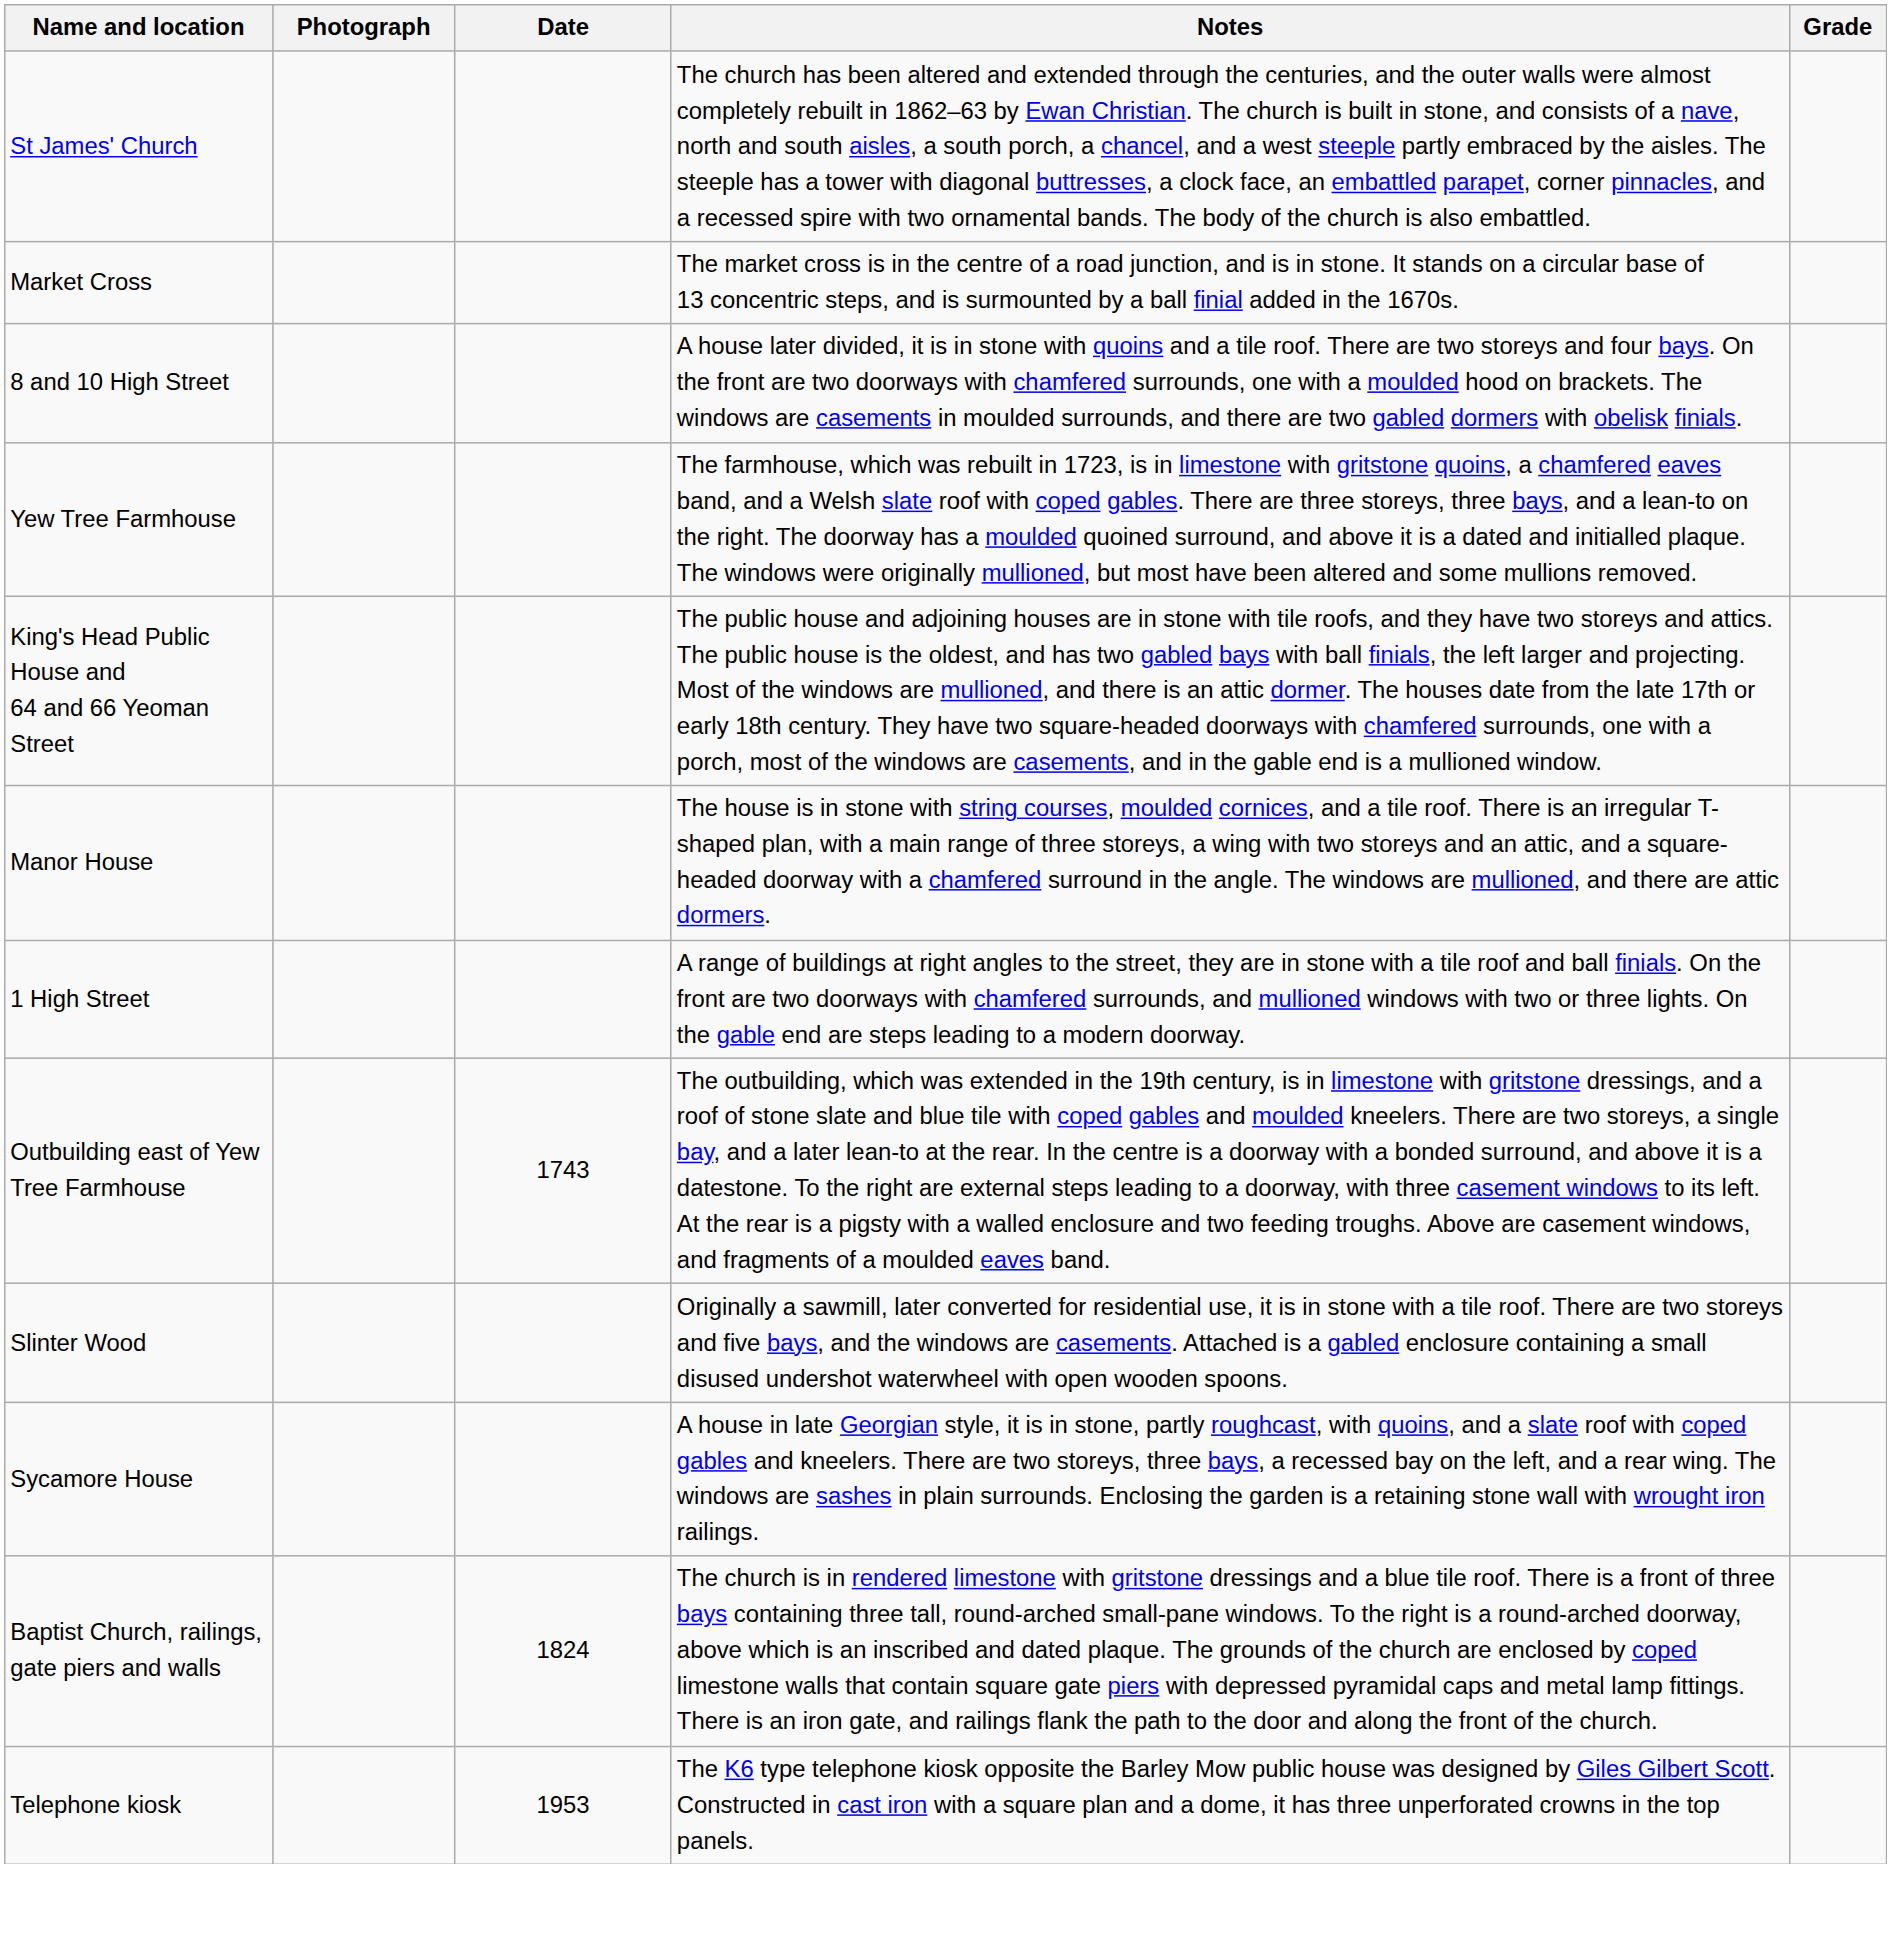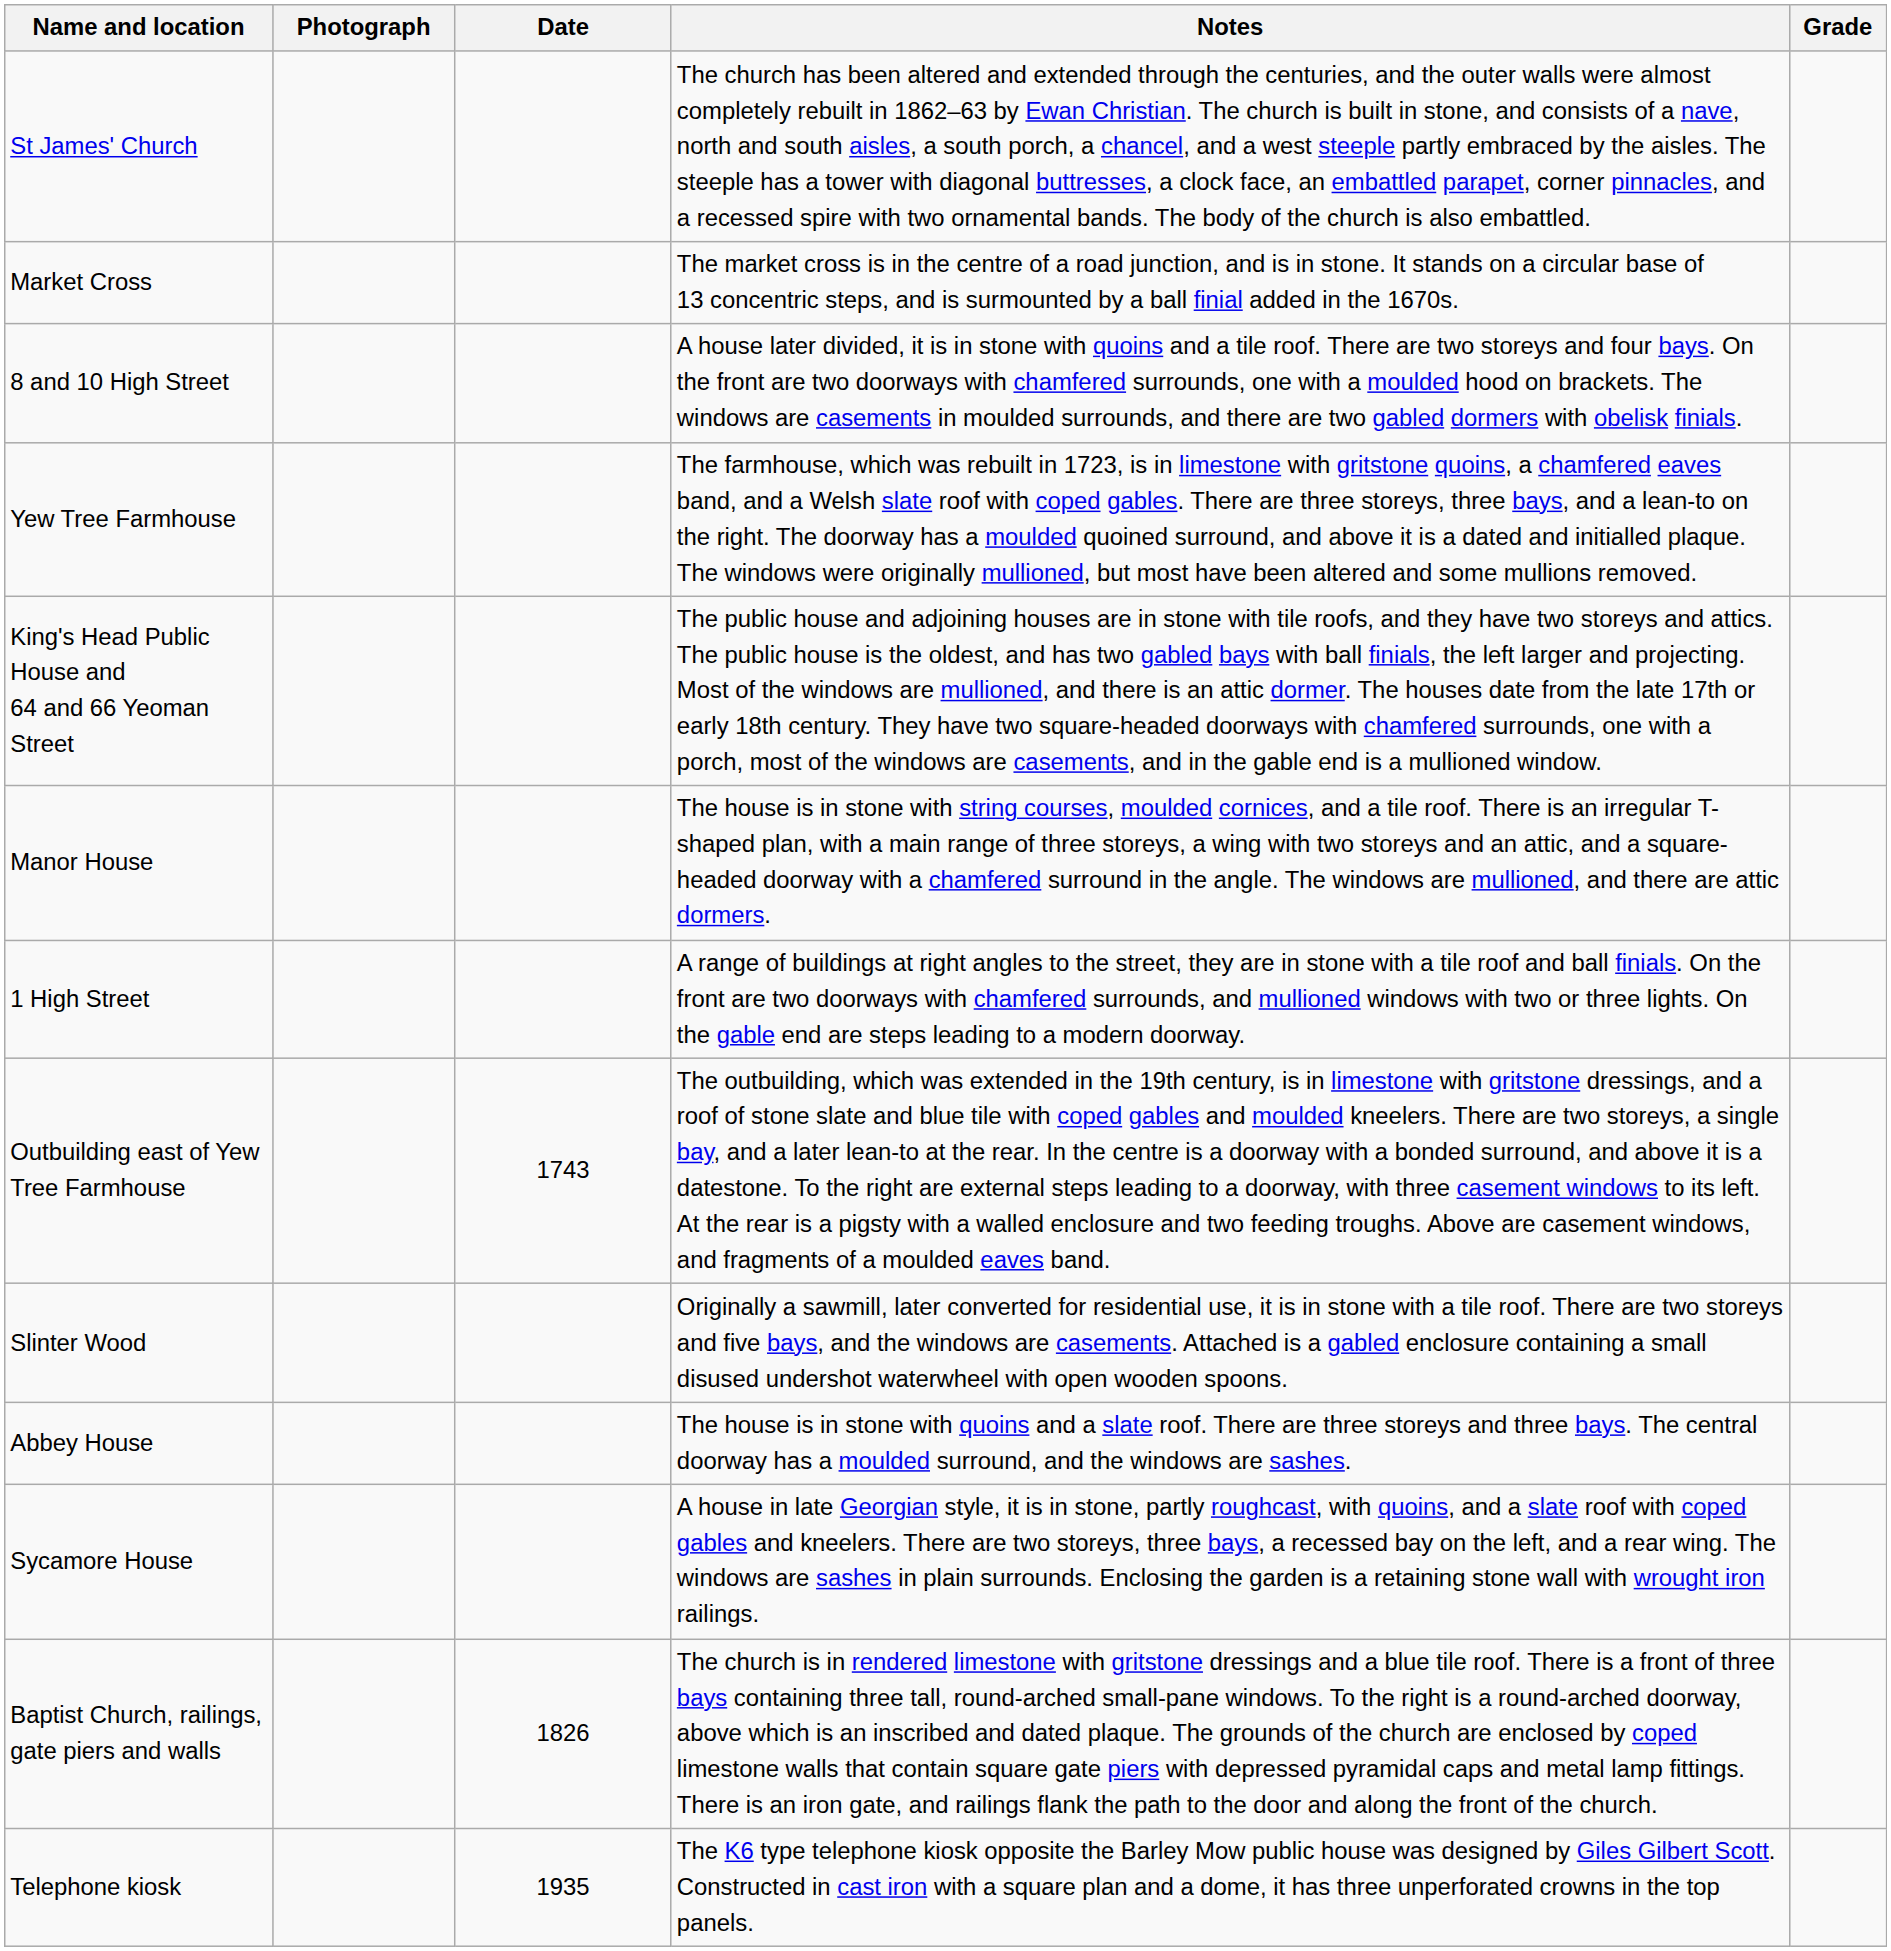 <table class="wikitable sortable plainrowheaders" style="width:100%; border:0; text-align:left; line-height:150%;">
 <tr>
 <th scope="col"  style="width:150px">Name and location</th>
 <th scope="col"  style="width:100px" class="unsortable">Photograph</th>
 <th scope="col"  style="width:120px">Date</th>
 <th scope="col"  style="width:650px" class="unsortable">Notes</th>
 <th scope="col"  style="width:50px">Grade</th>
 </tr>
 <tr>
 <td><a href='#'>St James' Church</a><br><small></small></td>
 <td></td>
 <td align="center"></td>
 <td>The church has been altered and extended through the centuries, and the outer walls were almost completely rebuilt in 1862–63 by <a href='#'>Ewan Christian</a>.  The church is built in stone, and consists of a <a href='#'>nave</a>, north and south <a href='#'>aisles</a>, a south porch, a <a href='#'>chancel</a>, and a west <a href='#'>steeple</a> partly embraced by the aisles.  The steeple has a tower with diagonal <a href='#'>buttresses</a>, a clock face, an <a href='#'>embattled</a> <a href='#'>parapet</a>, corner <a href='#'>pinnacles</a>, and a recessed spire with two ornamental bands.  The body of the church is also embattled.</td>
 <td align="center" ></td>
 </tr>
 <tr>
 <td>Market Cross<br><small></small></td>
 <td></td>
 <td align="center"></td>
 <td>The market cross is in the centre of a road junction, and is in stone.  It stands on a circular base of 13 concentric steps, and is surmounted by a ball <a href='#'>finial</a> added in the 1670s.</td>
 <td align="center" ></td>
 </tr>
 <tr>
 <td>8 and 10 High Street<br><small></small></td>
 <td></td>
 <td align="center"></td>
 <td>A house later divided, it is in stone with <a href='#'>quoins</a> and a tile roof.  There are two storeys and four <a href='#'>bays</a>.  On the front are two doorways with <a href='#'>chamfered</a> surrounds, one with a <a href='#'>moulded</a> hood on brackets.  The windows are <a href='#'>casements</a> in moulded surrounds, and there are two <a href='#'>gabled</a> <a href='#'>dormers</a> with <a href='#'>obelisk</a> <a href='#'>finials</a>.</td>
 <td align="center" ></td>
 </tr>
 <tr>
 <td>Yew Tree Farmhouse<br><small></small></td>
 <td></td>
 <td align="center"></td>
 <td>The farmhouse, which was rebuilt in 1723, is in <a href='#'>limestone</a> with <a href='#'>gritstone</a> <a href='#'>quoins</a>, a <a href='#'>chamfered</a> <a href='#'>eaves</a> band, and a Welsh <a href='#'>slate</a> roof with <a href='#'>coped</a> <a href='#'>gables</a>.  There are three storeys, three <a href='#'>bays</a>, and a lean-to on the right.  The doorway has a <a href='#'>moulded</a> quoined surround, and above it is a dated and initialled plaque.  The windows were originally <a href='#'>mullioned</a>, but most have been altered and some mullions removed.</td>
 <td align="center" ></td>
 </tr>
 <tr>
 <td>King's Head Public House and<br>64 and 66 Yeoman Street<br><small></small></td>
 <td></td>
 <td align="center"></td>
 <td>The public house and adjoining houses are in stone with tile roofs, and they have two storeys and attics.  The public house is the oldest, and has two <a href='#'>gabled</a> <a href='#'>bays</a> with ball <a href='#'>finials</a>, the left larger and projecting.  Most of the windows are <a href='#'>mullioned</a>, and there is an attic <a href='#'>dormer</a>.  The houses date from the late 17th or early 18th century.  They have two square-headed doorways with <a href='#'>chamfered</a> surrounds, one with a porch, most of the windows are <a href='#'>casements</a>, and in the gable end is a mullioned window.</td>
 <td align="center" ></td>
 </tr>
 <tr>
 <td>Manor House<br><small></small></td>
 <td></td>
 <td align="center"></td>
 <td>The house is in stone with <a href='#'>string courses</a>, <a href='#'>moulded</a> <a href='#'>cornices</a>, and a tile roof.  There is an irregular T-shaped plan, with a main range of three storeys, a wing with two storeys and an attic, and a square-headed doorway with a <a href='#'>chamfered</a> surround in the angle.  The windows are <a href='#'>mullioned</a>, and there are attic <a href='#'>dormers</a>.</td>
 <td align="center" ></td>
 </tr>
 <tr>
 <td>1 High Street<br><small></small></td>
 <td></td>
 <td align="center"></td>
 <td>A range of buildings at right angles to the street, they are in stone with a tile roof and ball <a href='#'>finials</a>.  On the front are two doorways with <a href='#'>chamfered</a> surrounds, and <a href='#'>mullioned</a> windows with two or three lights.  On the <a href='#'>gable</a> end are steps leading to a modern doorway.</td>
 <td align="center" ></td>
 </tr>
 <tr>
 <td>Outbuilding east of Yew Tree Farmhouse<br><small></small></td>
 <td></td>
 <td align="center">1743</td>
 <td>The outbuilding, which was extended in the 19th century, is in <a href='#'>limestone</a> with <a href='#'>gritstone</a> dressings, and a roof of stone slate and blue tile with <a href='#'>coped</a> <a href='#'>gables</a> and <a href='#'>moulded</a> kneelers.  There are two storeys, a single <a href='#'>bay</a>, and a later lean-to at the rear.  In the centre is a doorway with a bonded surround, and above it is a datestone.  To the right are external steps leading to a doorway, with three <a href='#'>casement windows</a> to its left.  At the rear is a pigsty with a walled enclosure and two feeding troughs.  Above are casement windows, and fragments of a moulded <a href='#'>eaves</a> band.</td>
 <td align="center" ></td>
 </tr>
 <tr>
 <td>Slinter Wood<br><small></small></td>
 <td></td>
 <td align="center"></td>
 <td>Originally a sawmill, later converted for residential use, it is in stone with a tile roof.  There are two storeys and five <a href='#'>bays</a>, and the windows are <a href='#'>casements</a>.  Attached is a <a href='#'>gabled</a> enclosure containing a small disused undershot waterwheel with open wooden spoons.</td>
 <td align="center" ></td>
 </tr>
 <tr>
+<td>Abbey House<br><small></small></td>
+<td></td>
+<td align="center"></td>
+<td>The house is in stone with <a href='#'>quoins</a> and a <a href='#'>slate</a> roof.  There are three storeys and three <a href='#'>bays</a>.  The central doorway has a <a href='#'>moulded</a> surround, and the windows are <a href='#'>sashes</a>.</td>
+<td align="center" ></td>
+</tr>
+<tr>
 <td>Sycamore House<br><small></small></td>
 <td></td>
 <td align="center"></td>
 <td>A house in late <a href='#'>Georgian</a> style, it is in stone, partly <a href='#'>roughcast</a>, with <a href='#'>quoins</a>, and a <a href='#'>slate</a> roof with <a href='#'>coped</a> <a href='#'>gables</a> and kneelers.  There are two storeys, three <a href='#'>bays</a>, a recessed bay on the left, and a rear wing.  The windows are <a href='#'>sashes</a> in plain surrounds.  Enclosing the garden is a retaining stone wall with <a href='#'>wrought iron</a> railings.</td>
 <td align="center" ></td>
 </tr>
 <tr>
 <td>Baptist Church, railings, gate piers and walls<br><small></small></td>
 <td></td>
-<td align="center">1824</td>
+<td align="center">1826</td>
 <td>The church is in <a href='#'>rendered</a> <a href='#'>limestone</a> with <a href='#'>gritstone</a> dressings and a blue tile roof.  There is a front of three <a href='#'>bays</a> containing three tall, round-arched small-pane windows.  To the right is a round-arched doorway, above which is an inscribed and dated plaque.  The grounds of the church are enclosed by <a href='#'>coped</a> limestone walls that contain square gate <a href='#'>piers</a> with depressed pyramidal caps and metal lamp fittings.  There is an iron gate, and railings flank the path to the door and along the front of the church.</td>
 <td align="center" ></td>
 </tr>
 <tr>
 <td>Telephone kiosk<br><small></small></td>
 <td></td>
-<td align="center">1953</td>
+<td align="center">1935</td>
 <td>The <a href='#'>K6</a> type telephone kiosk opposite the Barley Mow public house was designed by <a href='#'>Giles Gilbert Scott</a>.  Constructed in <a href='#'>cast iron</a> with a square plan and a dome, it has three unperforated crowns in the top panels.</td>
 <td align="center" ></td>
 </tr>
 <tr>
 </tr>
 </table>
